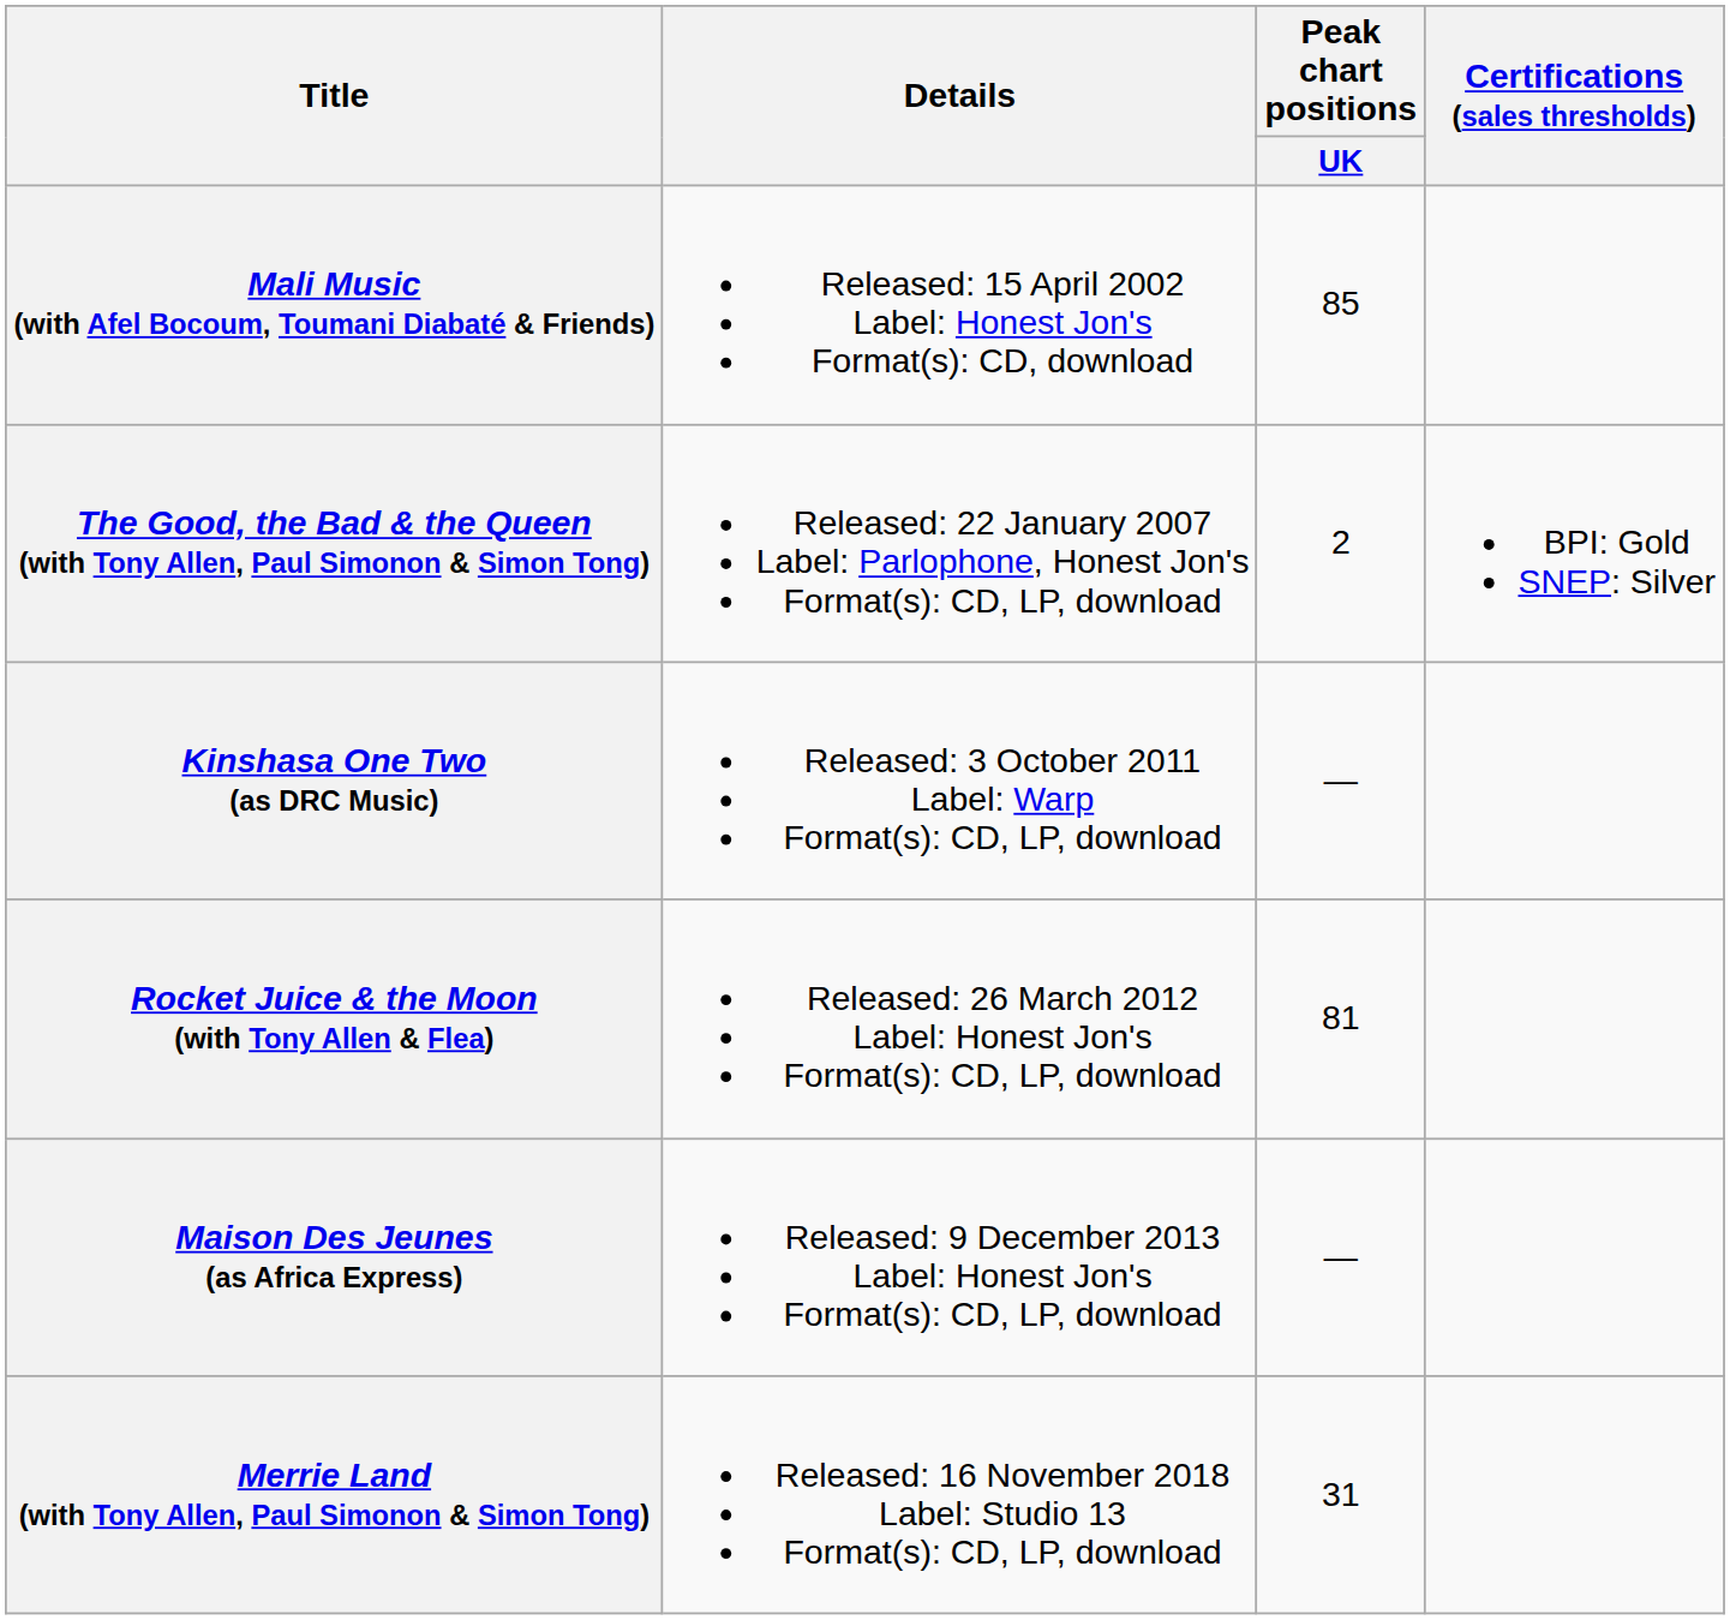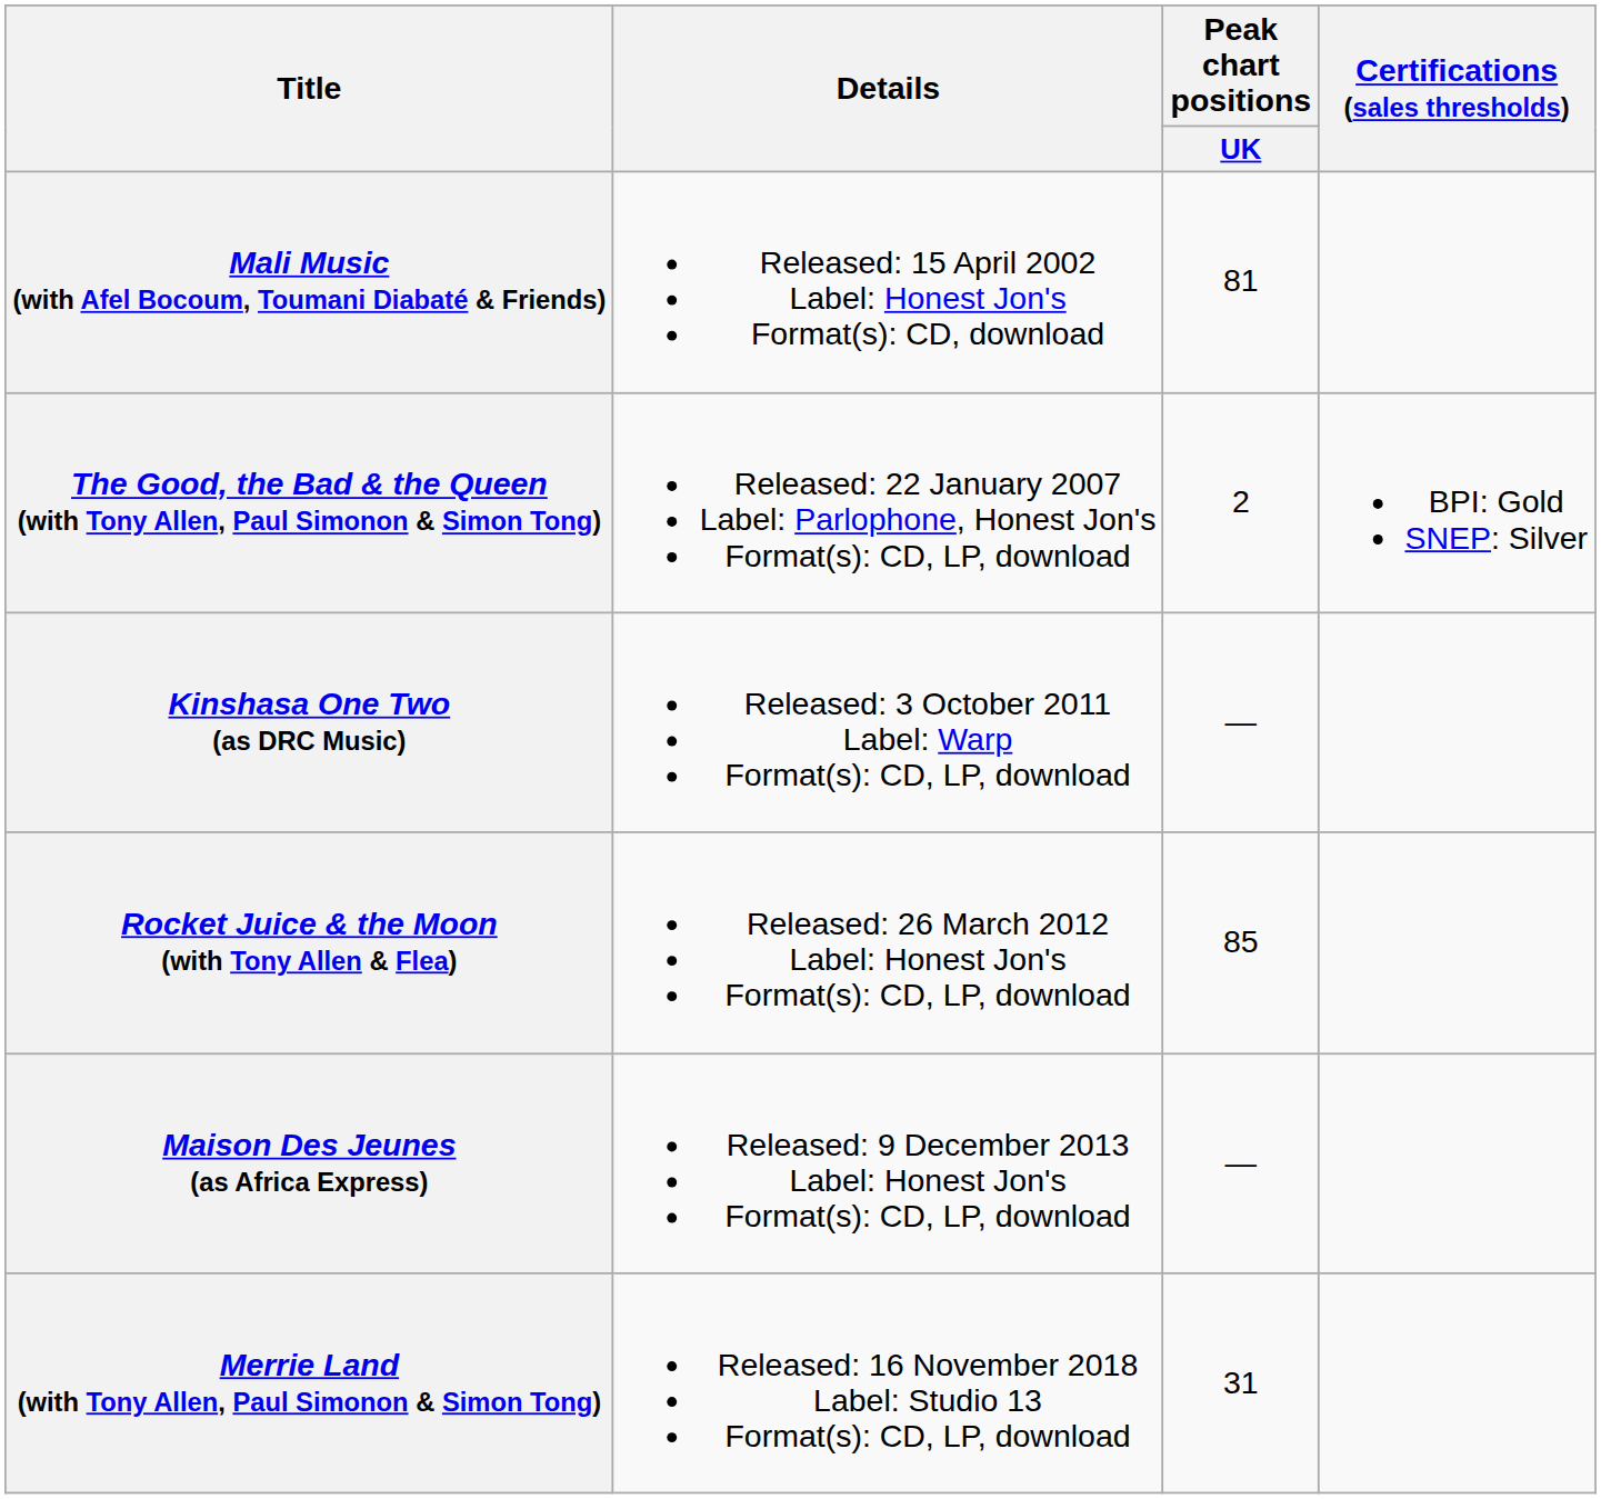 <table class="wikitable plainrowheaders" style="text-align:center;" border="1">
 <tr>
 <th scope="col" rowspan="2">Title</th>
 <th scope="col" rowspan="2">Details</th>
 <th scope="col" colspan="1">Peak chart positions</th>
 <th scope="col" rowspan="2"><a href='#'>Certifications</a><br><small>(<a href='#'>sales thresholds</a>)</small></th>
 </tr>
 <tr>
 <th scope="col" style="width:3em;font-size:90%;"><a href='#'>UK</a> <br></th>
 </tr>
 <tr>
 <th scope="row"><em><a href='#'>Mali Music</a></em> <br><small>(with <a href='#'>Afel Bocoum</a>, <a href='#'>Toumani Diabaté</a> & Friends)</small></th>
 <td><br><ul><li>Released: 15 April 2002</li><li>Label: <a href='#'>Honest Jon's</a></li><li>Format(s): CD, download</li></ul></td>
-<td>85</td>
+<td>81</td>
 <td></td>
 </tr>
 <tr>
 <th scope="row"><em><a href='#'>The Good, the Bad & the Queen</a></em> <br><small>(with <a href='#'>Tony Allen</a>, <a href='#'>Paul Simonon</a> & <a href='#'>Simon Tong</a>)</small></th>
 <td><br><ul><li>Released: 22 January 2007</li><li>Label: <a href='#'>Parlophone</a>, Honest Jon's</li><li>Format(s): CD, LP, download</li></ul></td>
 <td>2</td>
 <td><br><ul><li>BPI: Gold</li><li><a href='#'>SNEP</a>: Silver</li></ul></td>
 </tr>
 <tr>
 <th scope="row"><em><a href='#'>Kinshasa One Two</a></em> <br><small>(as DRC Music)</small></th>
 <td><br><ul><li>Released: 3 October 2011</li><li>Label: <a href='#'>Warp</a></li><li>Format(s): CD, LP, download</li></ul></td>
 <td>—</td>
 <td></td>
 </tr>
 <tr>
 <th scope="row"><em><a href='#'>Rocket Juice & the Moon</a></em> <br><small>(with <a href='#'>Tony Allen</a> & <a href='#'>Flea</a>)</small></th>
 <td><br><ul><li>Released: 26 March 2012</li><li>Label: Honest Jon's</li><li>Format(s): CD, LP, download</li></ul></td>
-<td>81</td>
+<td>85</td>
 <td></td>
 </tr>
 <tr>
 <th scope="row"><em><a href='#'>Maison Des Jeunes</a></em> <br><small>(as Africa Express)</small></th>
 <td><br><ul><li>Released: 9 December 2013</li><li>Label: Honest Jon's</li><li>Format(s): CD, LP, download</li></ul></td>
 <td>—</td>
 <td></td>
 </tr>
 <tr>
 <th scope="row"><em><a href='#'>Merrie Land</a></em> <br><small>(with <a href='#'>Tony Allen</a>, <a href='#'>Paul Simonon</a> & <a href='#'>Simon Tong</a>)</small></th>
 <td><br><ul><li>Released: 16 November 2018</li><li>Label: Studio 13</li><li>Format(s): CD, LP, download</li></ul></td>
 <td>31</td>
 <td></td>
 </tr>
 </table>
